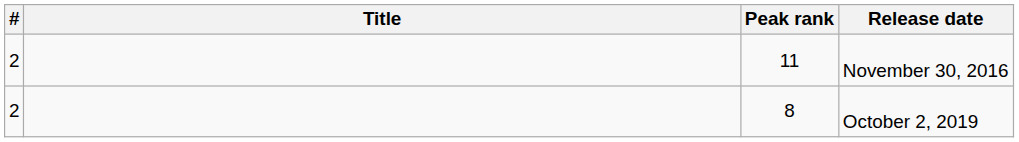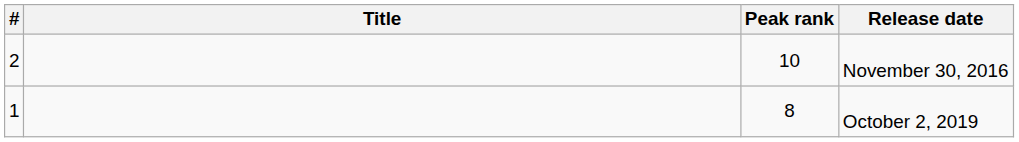 <table class="wikitable">
 <tr>
 <th>#</th>
 <th>Title</th>
 <th>Peak rank</th>
 <th>Release date</th>
 </tr>
 <tr>
 <td align="center">2</td>
 <td style="width: 600px;"></td>
-<td align="center">11</td>
+<td align="center">10</td>
 <td><br>November 30, 2016</td>
 </tr>
 <tr>
-<td align="center">2</td>
+<td align="center">1</td>
 <td style="width: 600px;"></td>
 <td align="center">8</td>
 <td><br>October 2, 2019</td>
 </tr>
 </table>
